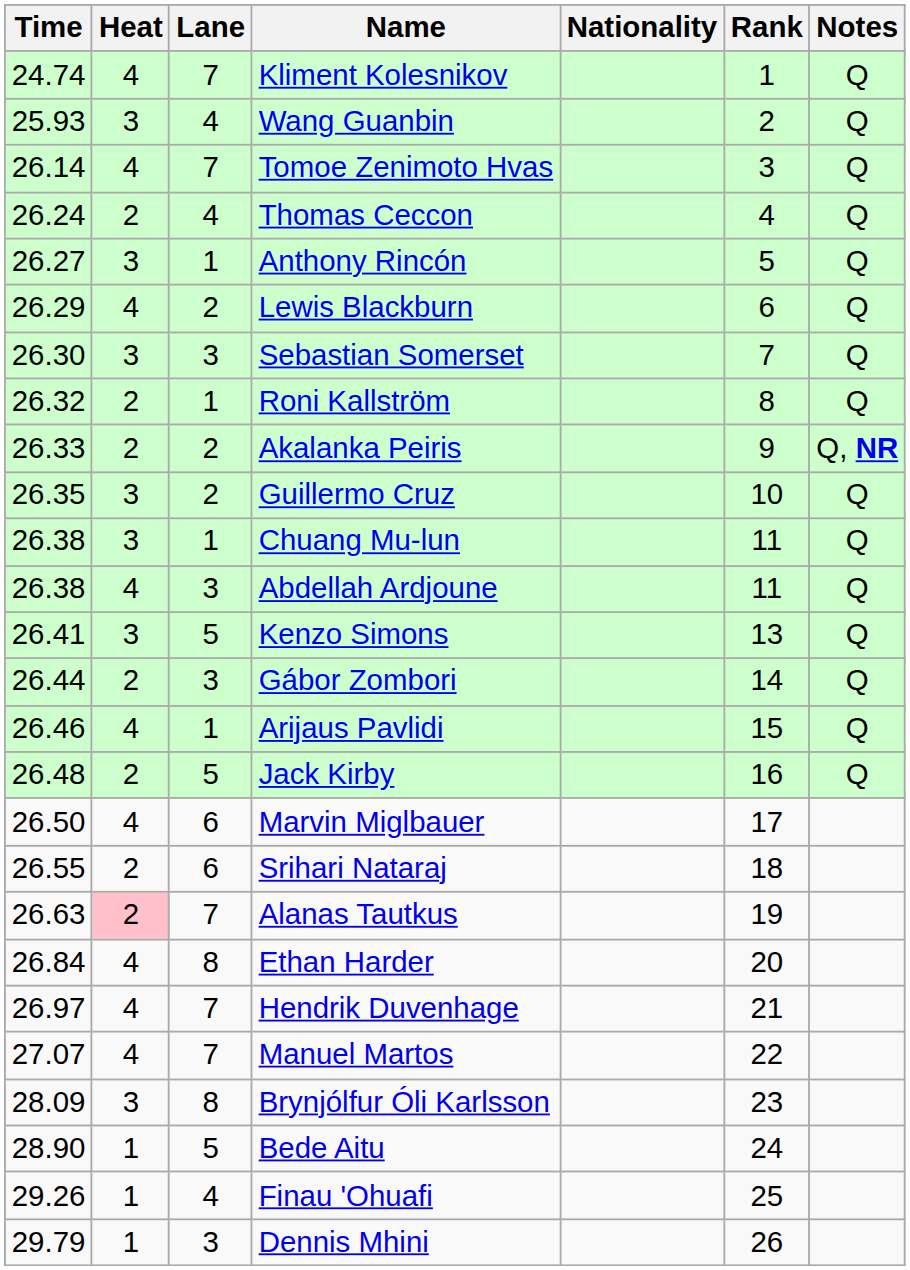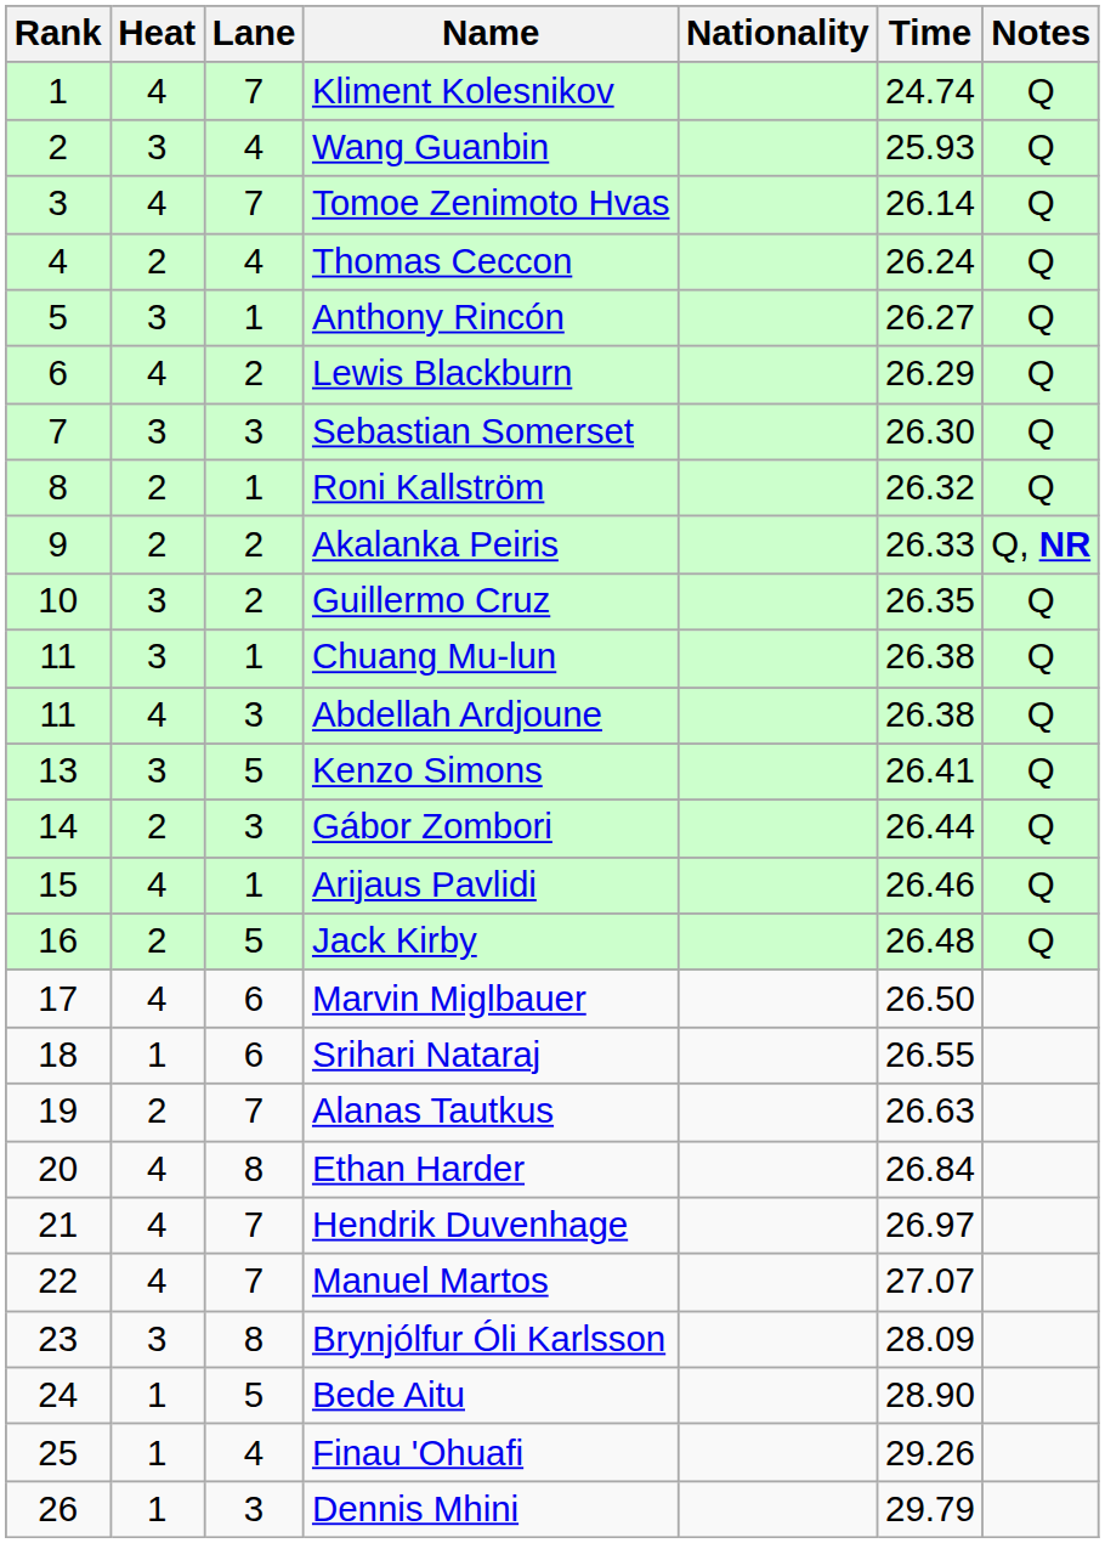 <table class="wikitable sortable" style="text-align:center">
 <tr>
-<th>Time</th>
+<th>Rank</th>
 <th>Heat</th>
 <th>Lane</th>
 <th>Name</th>
 <th>Nationality</th>
-<th>Rank</th>
+<th>Time</th>
 <th>Notes</th>
 </tr>
 <tr bgcolor=ccffcc>
-<td>24.74</td>
+<td>1</td>
 <td>4</td>
 <td>7</td>
 <td align=left><a href='#'>Kliment Kolesnikov</a></td>
 <td align=left></td>
-<td>1</td>
+<td>24.74</td>
 <td>Q</td>
 </tr>
 <tr bgcolor=ccffcc>
-<td>25.93</td>
+<td>2</td>
 <td>3</td>
 <td>4</td>
 <td align=left><a href='#'>Wang Guanbin</a></td>
 <td align=left></td>
-<td>2</td>
+<td>25.93</td>
 <td>Q</td>
 </tr>
 <tr bgcolor=ccffcc>
-<td>26.14</td>
+<td>3</td>
 <td>4</td>
 <td>7</td>
 <td align=left><a href='#'>Tomoe Zenimoto Hvas</a></td>
 <td align=left></td>
-<td>3</td>
+<td>26.14</td>
 <td>Q</td>
 </tr>
 <tr bgcolor=ccffcc>
-<td>26.24</td>
+<td>4</td>
 <td>2</td>
 <td>4</td>
 <td align=left><a href='#'>Thomas Ceccon</a></td>
 <td align=left></td>
-<td>4</td>
+<td>26.24</td>
 <td>Q</td>
 </tr>
 <tr bgcolor=ccffcc>
-<td>26.27</td>
+<td>5</td>
 <td>3</td>
 <td>1</td>
 <td align=left><a href='#'>Anthony Rincón</a></td>
 <td align=left></td>
-<td>5</td>
+<td>26.27</td>
 <td>Q</td>
 </tr>
 <tr bgcolor=ccffcc>
-<td>26.29</td>
+<td>6</td>
 <td>4</td>
 <td>2</td>
 <td align=left><a href='#'>Lewis Blackburn</a></td>
 <td align=left></td>
-<td>6</td>
+<td>26.29</td>
 <td>Q</td>
 </tr>
 <tr bgcolor=ccffcc>
-<td>26.30</td>
+<td>7</td>
 <td>3</td>
 <td>3</td>
 <td align=left><a href='#'>Sebastian Somerset</a></td>
 <td align=left></td>
-<td>7</td>
+<td>26.30</td>
 <td>Q</td>
 </tr>
 <tr bgcolor=ccffcc>
-<td>26.32</td>
+<td>8</td>
 <td>2</td>
 <td>1</td>
 <td align=left><a href='#'>Roni Kallström</a></td>
 <td align=left></td>
-<td>8</td>
+<td>26.32</td>
 <td>Q</td>
 </tr>
 <tr bgcolor=ccffcc>
-<td>26.33</td>
+<td>9</td>
 <td>2</td>
 <td>2</td>
 <td align=left><a href='#'>Akalanka Peiris</a></td>
 <td align=left></td>
-<td>9</td>
+<td>26.33</td>
 <td>Q, <strong><a href='#'>NR</a></strong></td>
 </tr>
 <tr bgcolor=ccffcc>
-<td>26.35</td>
+<td>10</td>
 <td>3</td>
 <td>2</td>
 <td align=left><a href='#'>Guillermo Cruz</a></td>
 <td align=left></td>
-<td>10</td>
+<td>26.35</td>
 <td>Q</td>
 </tr>
 <tr bgcolor=ccffcc>
-<td>26.38</td>
+<td>11</td>
 <td>3</td>
 <td>1</td>
 <td align=left><a href='#'>Chuang Mu-lun</a></td>
 <td align=left></td>
-<td>11</td>
+<td>26.38</td>
 <td>Q</td>
 </tr>
 <tr bgcolor=ccffcc>
-<td>26.38</td>
+<td>11</td>
 <td>4</td>
 <td>3</td>
 <td align=left><a href='#'>Abdellah Ardjoune</a></td>
 <td align=left></td>
-<td>11</td>
+<td>26.38</td>
 <td>Q</td>
 </tr>
 <tr bgcolor=ccffcc>
-<td>26.41</td>
+<td>13</td>
 <td>3</td>
 <td>5</td>
 <td align=left><a href='#'>Kenzo Simons</a></td>
 <td align=left></td>
-<td>13</td>
+<td>26.41</td>
 <td>Q</td>
 </tr>
 <tr bgcolor=ccffcc>
-<td>26.44</td>
+<td>14</td>
 <td>2</td>
 <td>3</td>
 <td align=left><a href='#'>Gábor Zombori</a></td>
 <td align=left></td>
-<td>14</td>
+<td>26.44</td>
 <td>Q</td>
 </tr>
 <tr bgcolor=ccffcc>
-<td>26.46</td>
+<td>15</td>
 <td>4</td>
 <td>1</td>
 <td align=left><a href='#'>Arijaus Pavlidi</a></td>
 <td align=left></td>
-<td>15</td>
+<td>26.46</td>
 <td>Q</td>
 </tr>
 <tr bgcolor=ccffcc>
-<td>26.48</td>
+<td>16</td>
 <td>2</td>
 <td>5</td>
 <td align=left><a href='#'>Jack Kirby</a></td>
 <td align=left></td>
-<td>16</td>
+<td>26.48</td>
 <td>Q</td>
 </tr>
 <tr>
-<td>26.50</td>
+<td>17</td>
 <td>4</td>
 <td>6</td>
 <td align=left><a href='#'>Marvin Miglbauer</a></td>
 <td align=left></td>
-<td>17</td>
+<td>26.50</td>
 <td></td>
 </tr>
 <tr>
-<td>26.55</td>
-<td>2</td>
+<td>18</td>
+<td>1</td>
 <td>6</td>
 <td align=left><a href='#'>Srihari Nataraj</a></td>
 <td align=left></td>
-<td>18</td>
+<td>26.55</td>
 <td></td>
 </tr>
 <tr>
-<td>26.63</td>
-<td style="background: pink;">2</td>
+<td>19</td>
+<td>2</td>
 <td>7</td>
 <td align=left><a href='#'>Alanas Tautkus</a></td>
 <td align=left></td>
-<td>19</td>
+<td>26.63</td>
 <td></td>
 </tr>
 <tr>
-<td>26.84</td>
+<td>20</td>
 <td>4</td>
 <td>8</td>
 <td align=left><a href='#'>Ethan Harder</a></td>
 <td align=left></td>
-<td>20</td>
+<td>26.84</td>
 <td></td>
 </tr>
 <tr>
-<td>26.97</td>
+<td>21</td>
 <td>4</td>
 <td>7</td>
 <td align=left><a href='#'>Hendrik Duvenhage</a></td>
 <td align=left></td>
-<td>21</td>
+<td>26.97</td>
 <td></td>
 </tr>
 <tr>
-<td>27.07</td>
+<td>22</td>
 <td>4</td>
 <td>7</td>
 <td align=left><a href='#'>Manuel Martos</a></td>
 <td align=left></td>
-<td>22</td>
+<td>27.07</td>
 <td></td>
 </tr>
 <tr>
-<td>28.09</td>
+<td>23</td>
 <td>3</td>
 <td>8</td>
 <td align=left><a href='#'>Brynjólfur Óli Karlsson</a></td>
 <td align=left></td>
-<td>23</td>
+<td>28.09</td>
 <td></td>
 </tr>
 <tr>
-<td>28.90</td>
+<td>24</td>
 <td>1</td>
 <td>5</td>
 <td align=left><a href='#'>Bede Aitu</a></td>
 <td align=left></td>
-<td>24</td>
+<td>28.90</td>
 <td></td>
 </tr>
 <tr>
-<td>29.26</td>
+<td>25</td>
 <td>1</td>
 <td>4</td>
 <td align=left><a href='#'>Finau 'Ohuafi</a></td>
 <td align=left></td>
-<td>25</td>
+<td>29.26</td>
 <td></td>
 </tr>
 <tr>
-<td>29.79</td>
+<td>26</td>
 <td>1</td>
 <td>3</td>
 <td align=left><a href='#'>Dennis Mhini</a></td>
 <td align=left></td>
-<td>26</td>
+<td>29.79</td>
 <td></td>
 </tr>
 </table>
